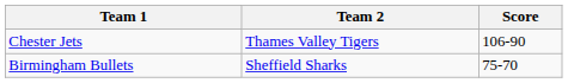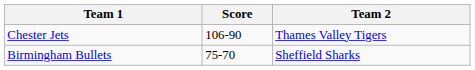 <table class="wikitable" style="font-size: 100%">
 <tr>
 <th width=240>Team 1</th>
+<th width=80>Score</th>
 <th width=240>Team 2</th>
-<th width=80>Score</th>
 </tr>
 <tr>
 <td><a href='#'>Chester Jets</a></td>
+<td>106-90</td>
 <td><a href='#'>Thames Valley Tigers</a></td>
-<td>106-90</td>
 </tr>
 <tr>
 <td><a href='#'>Birmingham Bullets</a></td>
+<td>75-70</td>
 <td><a href='#'>Sheffield Sharks</a></td>
-<td>75-70</td>
 </tr>
 </table>
